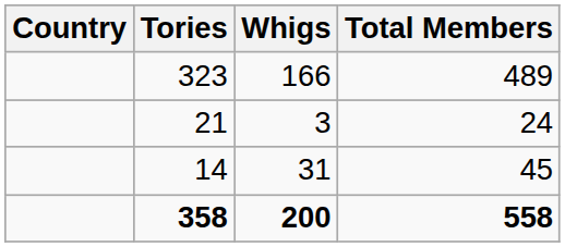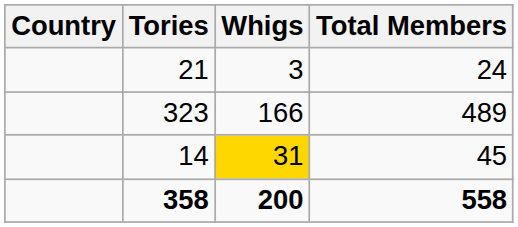 <table class="wikitable sortable">
 <tr>
 <th>Country</th>
 <th>Tories</th>
 <th>Whigs</th>
 <th>Total Members</th>
 </tr>
 <tr>
 <td></td>
+<td align=right>21</td>
+<td align=right>3</td>
+<td align=right>24</td>
+</tr>
+<tr>
+<td></td>
 <td align=right>323</td>
 <td align=right>166</td>
 <td align=right>489</td>
 </tr>
 <tr>
 <td></td>
-<td align=right>21</td>
-<td align=right>3</td>
-<td align=right>24</td>
-</tr>
-<tr>
-<td></td>
 <td align=right>14</td>
-<td align=right>31</td>
+<td align=right style="background: gold;">31</td>
 <td align=right>45</td>
 </tr>
 <tr class="sortbottom" style="font-weight:bold">
 <td></td>
 <td align=right>358</td>
 <td align=right>200</td>
 <td align=right>558</td>
 </tr>
 </table>
